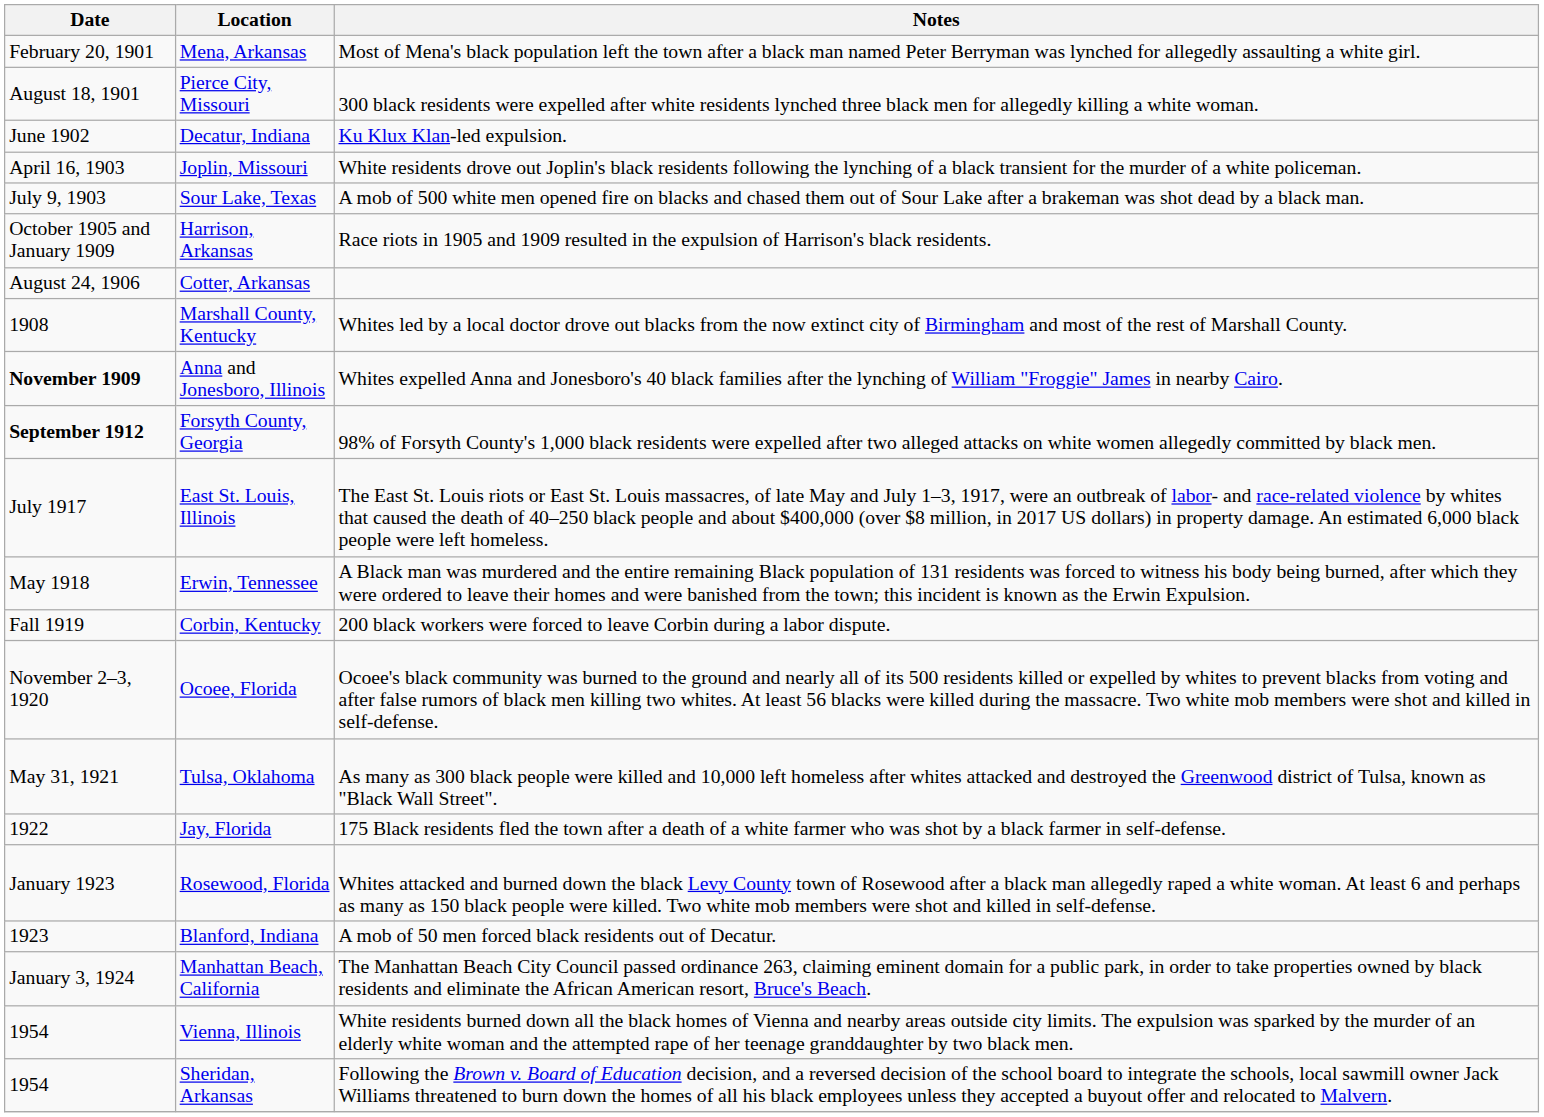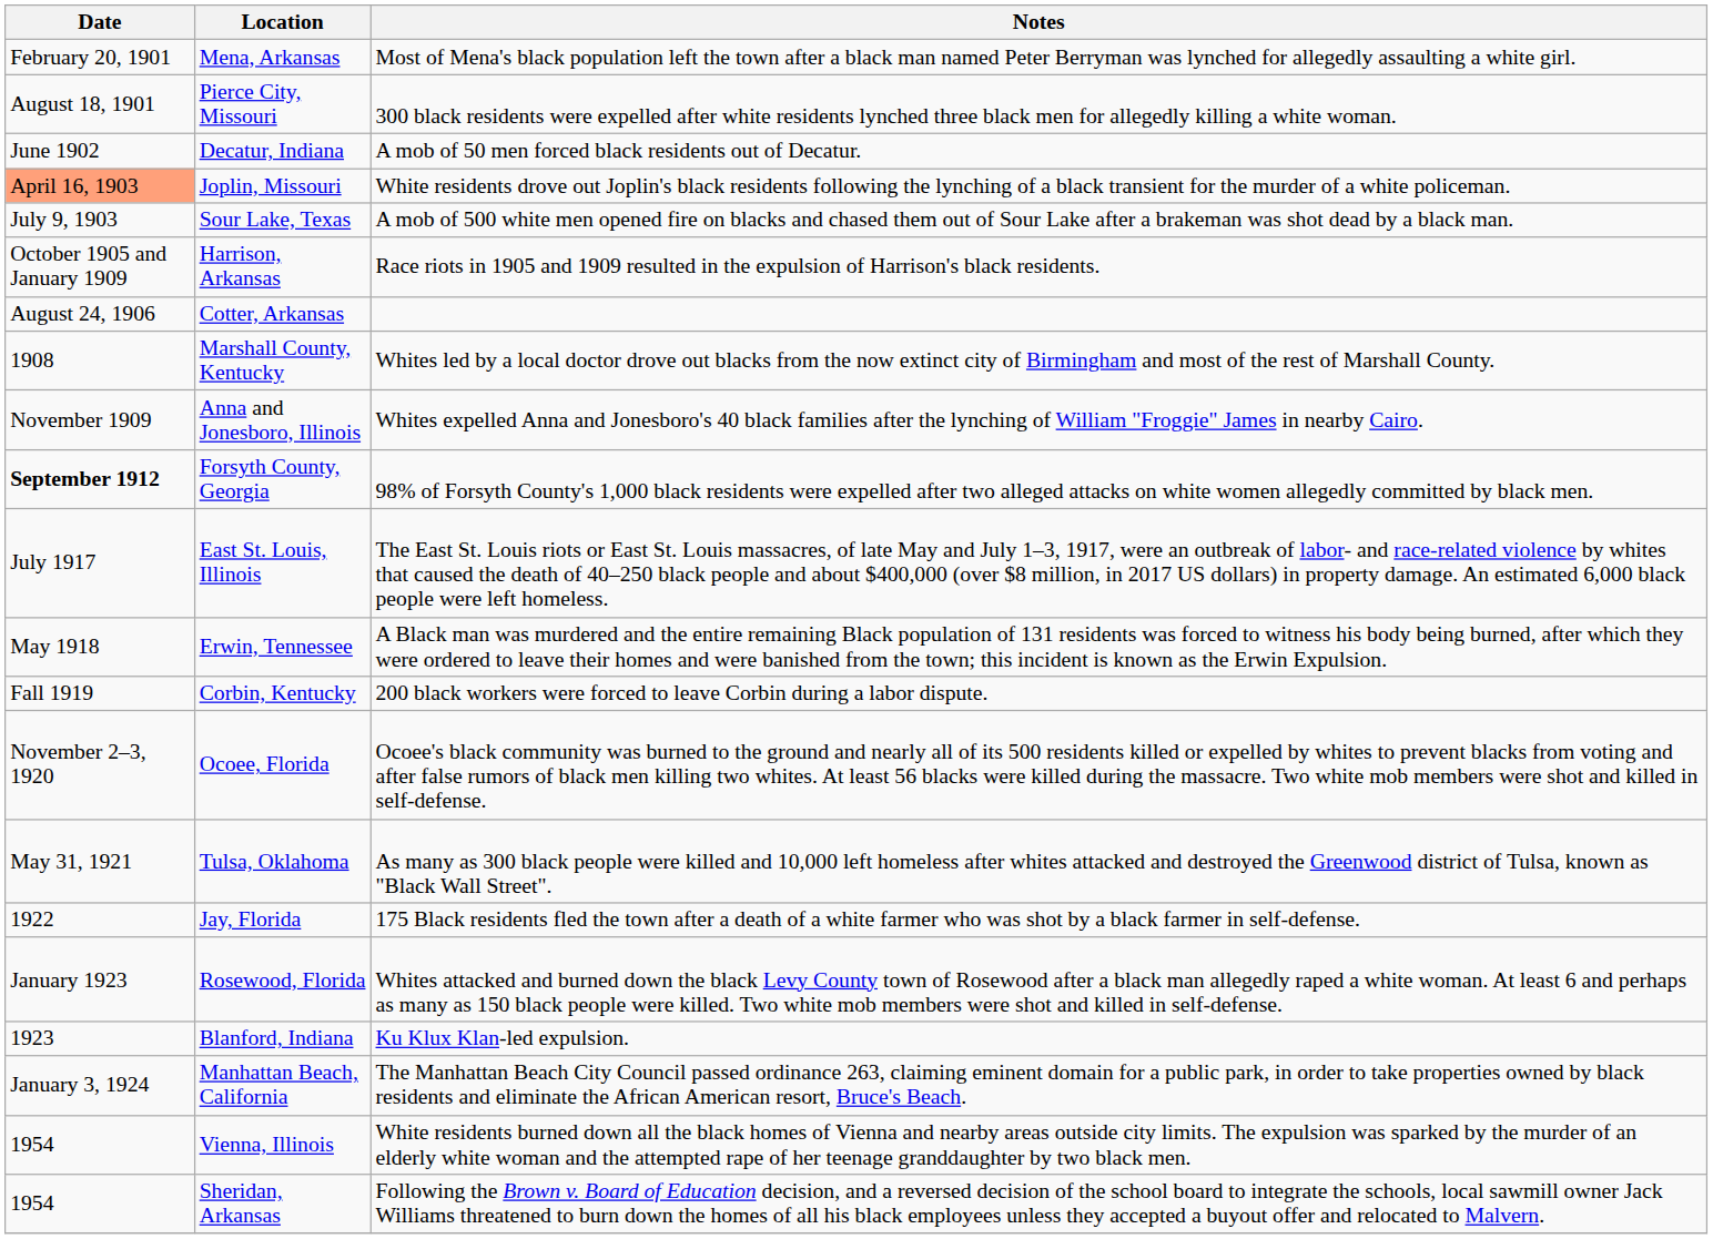 <table class="wikitable">
 <tr>
 <th scope="col">Date</th>
 <th scope="col">Location</th>
 <th scope="col">Notes</th>
 </tr>
 <tr>
 <td>February 20, 1901</td>
 <td><a href='#'>Mena, Arkansas</a></td>
 <td>Most of Mena's black population left the town after a black man named Peter Berryman was lynched for allegedly assaulting a white girl.</td>
 </tr>
 <tr>
 <td>August 18, 1901</td>
 <td><a href='#'>Pierce City, Missouri</a></td>
 <td><br>300 black residents were expelled after white residents lynched three black men for allegedly killing a white woman.</td>
 </tr>
 <tr>
 <td>June 1902</td>
 <td><a href='#'>Decatur, Indiana</a></td>
-<td><a href='#'>Ku Klux Klan</a>-led expulsion.</td>
+<td>A mob of 50 men forced black residents out of Decatur.</td>
 </tr>
 <tr>
-<td>April 16, 1903</td>
+<td style="background: lightsalmon;">April 16, 1903</td>
 <td><a href='#'>Joplin, Missouri</a></td>
 <td>White residents drove out Joplin's black residents following the lynching of a black transient for the murder of a white policeman.</td>
 </tr>
 <tr>
 <td>July 9, 1903</td>
 <td><a href='#'>Sour Lake, Texas</a></td>
 <td>A mob of 500 white men opened fire on blacks and chased them out of Sour Lake after a brakeman was shot dead by a black man.</td>
 </tr>
 <tr>
 <td>October 1905 and January 1909</td>
 <td><a href='#'>Harrison, Arkansas</a></td>
 <td>Race riots in 1905 and 1909 resulted in the expulsion of Harrison's black residents.</td>
 </tr>
 <tr>
 <td>August 24, 1906</td>
 <td><a href='#'>Cotter, Arkansas</a></td>
 <td></td>
 </tr>
 <tr>
 <td>1908</td>
 <td><a href='#'>Marshall County, Kentucky</a></td>
 <td>Whites led by a local doctor drove out blacks from the now extinct city of <a href='#'>Birmingham</a> and most of the rest of Marshall County.</td>
 </tr>
 <tr>
-<td><strong>November 1909</strong></td>
+<td>November 1909</td>
 <td><a href='#'>Anna</a> and <a href='#'>Jonesboro, Illinois</a></td>
 <td>Whites expelled Anna and Jonesboro's 40 black families after the lynching of <a href='#'>William "Froggie" James</a> in nearby <a href='#'>Cairo</a>.</td>
 </tr>
 <tr>
 <td><strong>September 1912</strong></td>
 <td><a href='#'>Forsyth County, Georgia</a></td>
 <td><br>98% of Forsyth County's 1,000 black residents were expelled after two alleged attacks on white women allegedly committed by black men.</td>
 </tr>
 <tr>
 <td>July 1917</td>
 <td><a href='#'>East St. Louis, Illinois</a></td>
 <td><br>The East St. Louis riots or East St. Louis massacres, of late May and July 1–3, 1917, were an outbreak of <a href='#'>labor</a>- and <a href='#'>race-related violence</a> by whites that caused the death of 40–250 black people and about $400,000 (over $8 million, in 2017 US dollars) in property damage. An estimated 6,000 black people were left homeless.</td>
 </tr>
 <tr>
 <td>May 1918</td>
 <td><a href='#'>Erwin, Tennessee</a></td>
 <td>A Black man was murdered and the entire remaining Black population of 131 residents was forced to witness his body being burned, after which they were ordered to leave their homes and were banished from the town; this incident is known as the Erwin Expulsion.</td>
 </tr>
 <tr>
 <td>Fall 1919</td>
 <td><a href='#'>Corbin, Kentucky</a></td>
 <td>200 black workers were forced to leave Corbin during a labor dispute.</td>
 </tr>
 <tr>
 <td>November 2–3, 1920</td>
 <td><a href='#'>Ocoee, Florida</a></td>
 <td><br>Ocoee's black community was burned to the ground and nearly all of its 500 residents killed or expelled by whites to prevent blacks from voting and after false rumors of black men killing two whites. At least 56 blacks were killed during the massacre. Two white mob members were shot and killed in self-defense.</td>
 </tr>
 <tr>
 <td>May 31, 1921</td>
 <td><a href='#'>Tulsa, Oklahoma</a></td>
 <td><br>As many as 300 black people were killed and 10,000 left homeless after whites attacked and destroyed the <a href='#'>Greenwood</a> district of Tulsa, known as "Black Wall Street".</td>
 </tr>
 <tr>
 <td>1922</td>
 <td><a href='#'>Jay, Florida</a></td>
 <td>175 Black residents fled the town after a death of a white farmer who was shot by a black farmer in self-defense.</td>
 </tr>
 <tr>
 <td>January 1923</td>
 <td><a href='#'>Rosewood, Florida</a></td>
 <td><br>Whites attacked and burned down the black <a href='#'>Levy County</a> town of Rosewood after a black man allegedly raped a white woman. At least 6 and perhaps as many as 150 black people were killed. Two white mob members were shot and killed in self-defense.</td>
 </tr>
 <tr>
 <td>1923</td>
 <td><a href='#'>Blanford, Indiana</a></td>
-<td>A mob of 50 men forced black residents out of Decatur.</td>
+<td><a href='#'>Ku Klux Klan</a>-led expulsion.</td>
 </tr>
 <tr>
 <td>January 3, 1924</td>
 <td><a href='#'>Manhattan Beach, California</a></td>
 <td>The Manhattan Beach City Council passed ordinance 263, claiming eminent domain for a public park, in order to take properties owned by black residents and eliminate the African American resort, <a href='#'>Bruce's Beach</a>.</td>
 </tr>
 <tr>
 <td>1954</td>
 <td><a href='#'>Vienna, Illinois</a></td>
 <td>White residents burned down all the black homes of Vienna and nearby areas outside city limits. The expulsion was sparked by the murder of an elderly white woman and the attempted rape of her teenage granddaughter by two black men.</td>
 </tr>
 <tr>
 <td>1954</td>
 <td><a href='#'>Sheridan, Arkansas</a></td>
 <td>Following the <em><a href='#'>Brown v. Board of Education</a></em> decision, and a reversed decision of the school board to integrate the schools, local sawmill owner Jack Williams threatened to burn down the homes of all his black employees unless they accepted a buyout offer and relocated to <a href='#'>Malvern</a>.</td>
 </tr>
 <tr>
 </tr>
 </table>
